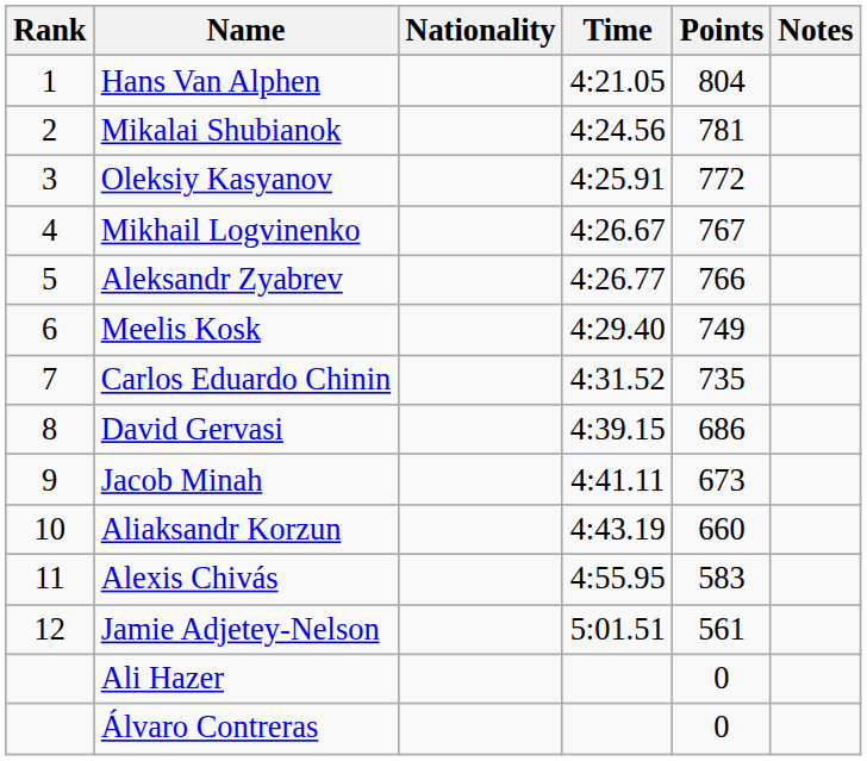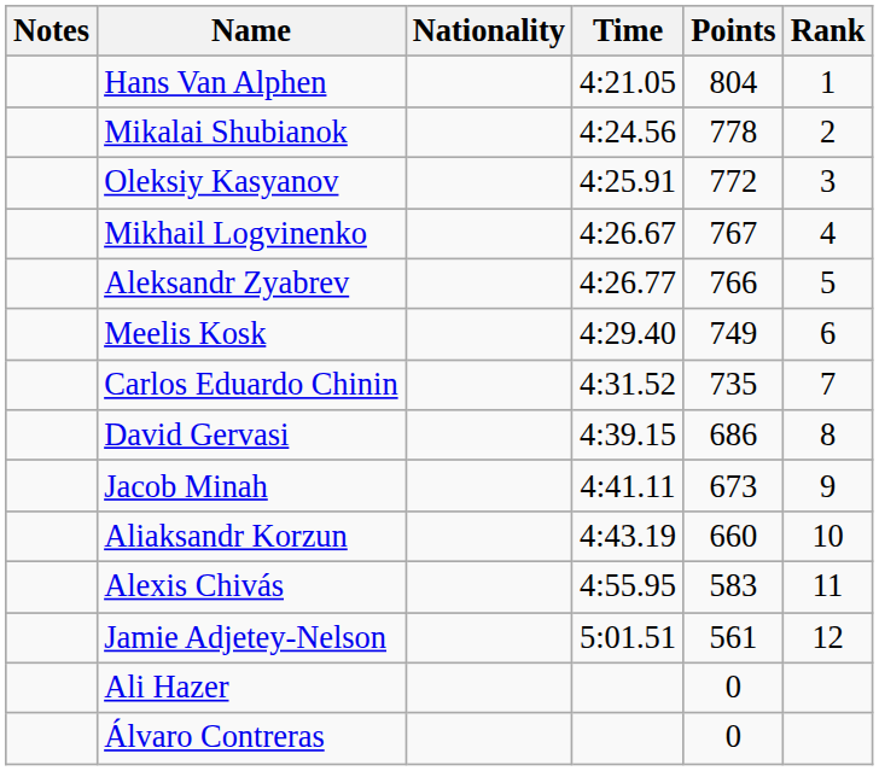 <table class="wikitable sortable" style="text-align:center">
 <tr>
-<th>Rank</th>
+<th>Notes</th>
 <th>Name</th>
 <th>Nationality</th>
 <th>Time</th>
 <th>Points</th>
-<th>Notes</th>
+<th>Rank</th>
 </tr>
 <tr>
-<td>1</td>
+<td></td>
 <td align="left"><a href='#'>Hans Van Alphen</a></td>
 <td align=left></td>
 <td>4:21.05</td>
 <td>804</td>
-<td></td>
+<td>1</td>
 </tr>
 <tr>
-<td>2</td>
+<td></td>
 <td align="left"><a href='#'>Mikalai Shubianok</a></td>
 <td align=left></td>
 <td>4:24.56</td>
-<td>781</td>
-<td></td>
+<td>778</td>
+<td>2</td>
 </tr>
 <tr>
-<td>3</td>
+<td></td>
 <td align="left"><a href='#'>Oleksiy Kasyanov</a></td>
 <td align=left></td>
 <td>4:25.91</td>
 <td>772</td>
-<td></td>
+<td>3</td>
 </tr>
 <tr>
-<td>4</td>
+<td></td>
 <td align="left"><a href='#'>Mikhail Logvinenko</a></td>
 <td align=left></td>
 <td>4:26.67</td>
 <td>767</td>
-<td></td>
+<td>4</td>
 </tr>
 <tr>
-<td>5</td>
+<td></td>
 <td align="left"><a href='#'>Aleksandr Zyabrev</a></td>
 <td align=left></td>
 <td>4:26.77</td>
 <td>766</td>
-<td></td>
+<td>5</td>
 </tr>
 <tr>
-<td>6</td>
+<td></td>
 <td align="left"><a href='#'>Meelis Kosk</a></td>
 <td align=left></td>
 <td>4:29.40</td>
 <td>749</td>
-<td></td>
+<td>6</td>
 </tr>
 <tr>
-<td>7</td>
+<td></td>
 <td align="left"><a href='#'>Carlos Eduardo Chinin</a></td>
 <td align=left></td>
 <td>4:31.52</td>
 <td>735</td>
-<td></td>
+<td>7</td>
 </tr>
 <tr>
-<td>8</td>
+<td></td>
 <td align="left"><a href='#'>David Gervasi</a></td>
 <td align=left></td>
 <td>4:39.15</td>
 <td>686</td>
-<td></td>
+<td>8</td>
 </tr>
 <tr>
-<td>9</td>
+<td></td>
 <td align="left"><a href='#'>Jacob Minah</a></td>
 <td align=left></td>
 <td>4:41.11</td>
 <td>673</td>
-<td></td>
+<td>9</td>
 </tr>
 <tr>
-<td>10</td>
+<td></td>
 <td align="left"><a href='#'>Aliaksandr Korzun</a></td>
 <td align=left></td>
 <td>4:43.19</td>
 <td>660</td>
-<td></td>
+<td>10</td>
 </tr>
 <tr>
-<td>11</td>
+<td></td>
 <td align="left"><a href='#'>Alexis Chivás</a></td>
 <td align=left></td>
 <td>4:55.95</td>
 <td>583</td>
-<td></td>
+<td>11</td>
 </tr>
 <tr>
-<td>12</td>
+<td></td>
 <td align="left"><a href='#'>Jamie Adjetey-Nelson</a></td>
 <td align=left></td>
 <td>5:01.51</td>
 <td>561</td>
-<td></td>
+<td>12</td>
 </tr>
 <tr>
 <td></td>
 <td align="left"><a href='#'>Ali Hazer</a></td>
 <td align=left></td>
 <td></td>
 <td>0</td>
 <td></td>
 </tr>
 <tr>
 <td></td>
 <td align="left"><a href='#'>Álvaro Contreras</a></td>
 <td align=left></td>
 <td></td>
 <td>0</td>
 <td></td>
 </tr>
 </table>
